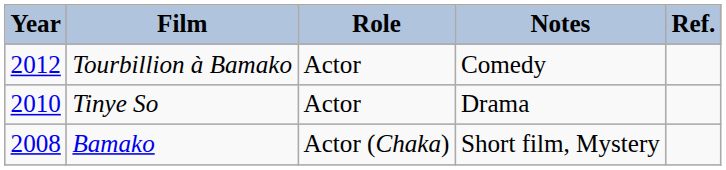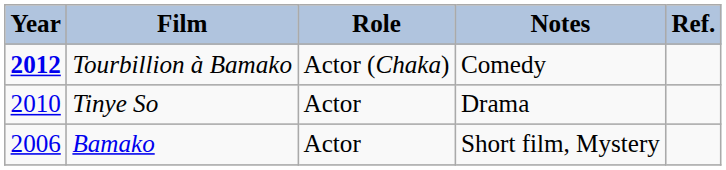 <table class="wikitable">
 <tr>
 <th style="background:#B0C4DE;">Year</th>
 <th style="background:#B0C4DE;">Film</th>
 <th style="background:#B0C4DE;">Role</th>
 <th style="background:#B0C4DE;">Notes</th>
 <th style="background:#B0C4DE;">Ref.</th>
 </tr>
 <tr>
-<td><a href='#'>2012</a></td>
+<td><strong><a href='#'>2012</a></strong></td>
 <td><em>Tourbillion à Bamako</em></td>
-<td>Actor</td>
+<td>Actor (<em>Chaka</em>)</td>
 <td>Comedy</td>
 <td></td>
 </tr>
 <tr>
 <td><a href='#'>2010</a></td>
 <td><em>Tinye So</em></td>
 <td>Actor</td>
 <td>Drama</td>
 <td></td>
 </tr>
 <tr>
-<td><a href='#'>2008</a></td>
+<td><a href='#'>2006</a></td>
 <td><em><a href='#'>Bamako</a></em></td>
-<td>Actor (<em>Chaka</em>)</td>
+<td>Actor</td>
 <td>Short film, Mystery</td>
 <td></td>
 </tr>
 </table>
